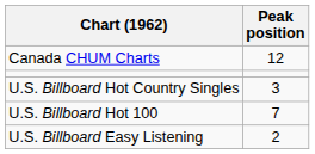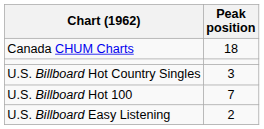 <table class="wikitable">
 <tr>
 <th>Chart (1962)</th>
 <th>Peak<br>position</th>
 </tr>
 <tr>
 <td>Canada <a href='#'>CHUM Charts</a></td>
-<td align="center">12 </td>
+<td align="center">18 </td>
 </tr>
 <tr>
 <td></td>
 </tr>
 <tr>
 <td>U.S. <em>Billboard</em> Hot Country Singles</td>
 <td align="center">3 </td>
 </tr>
 <tr>
 <td>U.S. <em>Billboard</em> Hot 100</td>
 <td align="center">7</td>
 </tr>
 <tr>
 <td>U.S. <em>Billboard</em> Easy Listening</td>
 <td align="center">2 </td>
 </tr>
 </table>
